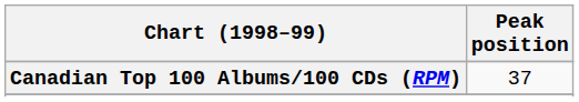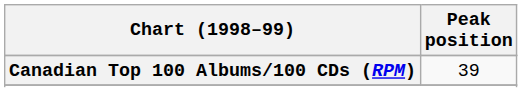 <table class="wikitable sortable plainrowheaders" style="text-align:center">
 <tr>
 <th scope="col">Chart (1998–99)</th>
 <th scope="col">Peak<br>position</th>
 </tr>
 <tr>
 </tr>
 <tr>
 <th scope="row">Canadian Top 100 Albums/100 CDs (<a href='#'><em>RPM</em></a>)</th>
-<td>37</td>
+<td>39</td>
 </tr>
 <tr>
 </tr>
 <tr>
 </tr>
 </table>
